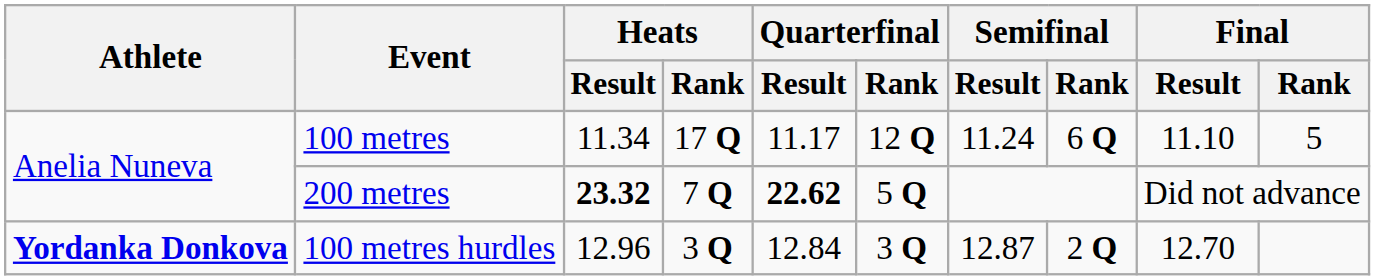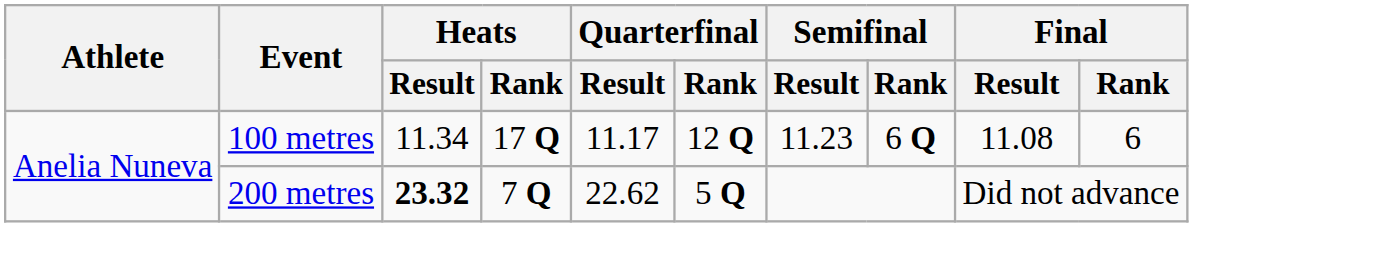 <table class="wikitable" style="font-size:90%">
 <tr>
 <th rowspan="2">Athlete</th>
 <th rowspan="2">Event</th>
 <th colspan="2">Heats</th>
 <th colspan="2">Quarterfinal</th>
 <th colspan="2">Semifinal</th>
 <th colspan="2">Final</th>
 </tr>
 <tr style="font-size:95%">
 <th>Result</th>
 <th>Rank</th>
 <th>Result</th>
 <th>Rank</th>
 <th>Result</th>
 <th>Rank</th>
 <th>Result</th>
 <th>Rank</th>
 </tr>
 <tr align=center>
 <td align=left rowspan=2><a href='#'>Anelia Nuneva</a></td>
 <td align=left><a href='#'>100 metres</a></td>
 <td>11.34</td>
 <td>17 <strong>Q</strong></td>
 <td>11.17</td>
 <td>12 <strong>Q</strong></td>
-<td>11.24</td>
+<td>11.23</td>
 <td>6 <strong>Q</strong></td>
-<td>11.10</td>
-<td>5</td>
+<td>11.08</td>
+<td>6</td>
 </tr>
 <tr align=center>
 <td align=left><a href='#'>200 metres</a></td>
 <td><strong>23.32</strong></td>
 <td>7 <strong>Q</strong></td>
-<td><strong>22.62</strong></td>
+<td>22.62</td>
 <td>5 <strong>Q</strong></td>
 <td colspan=2></td>
 <td colspan=2>Did not advance</td>
 </tr>
-<tr align=center>
-<td align=left><strong><a href='#'>Yordanka Donkova</a></strong></td>
-<td align=left><a href='#'>100 metres hurdles</a></td>
-<td>12.96</td>
-<td>3 <strong>Q</strong></td>
-<td>12.84</td>
-<td>3 <strong>Q</strong></td>
-<td>12.87</td>
-<td>2 <strong>Q</strong></td>
-<td>12.70</td>
-<td></td>
-</tr>
 </table>
